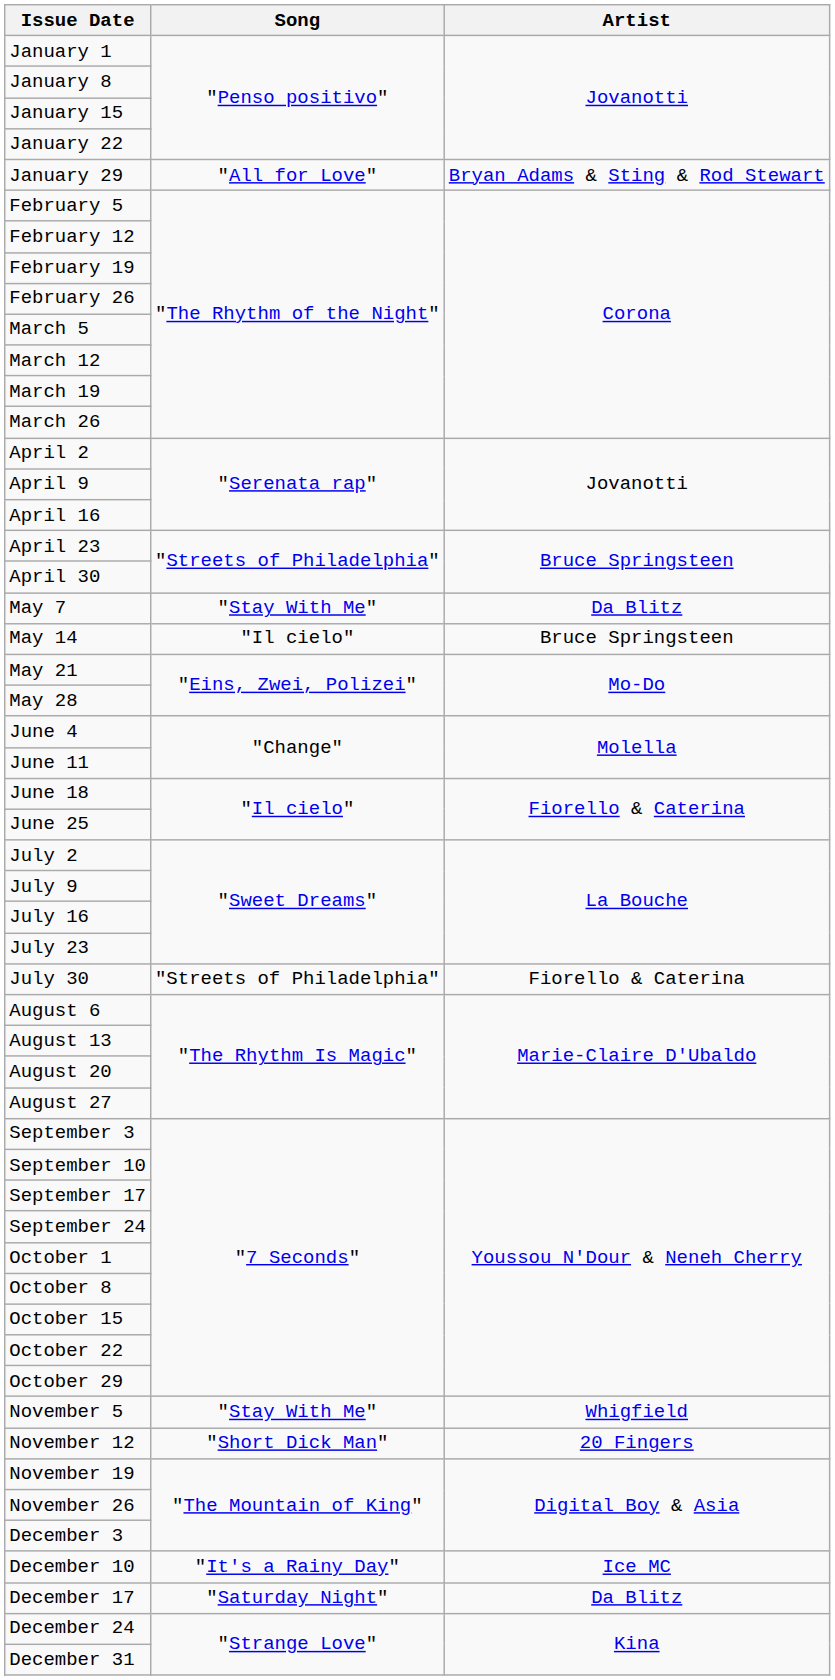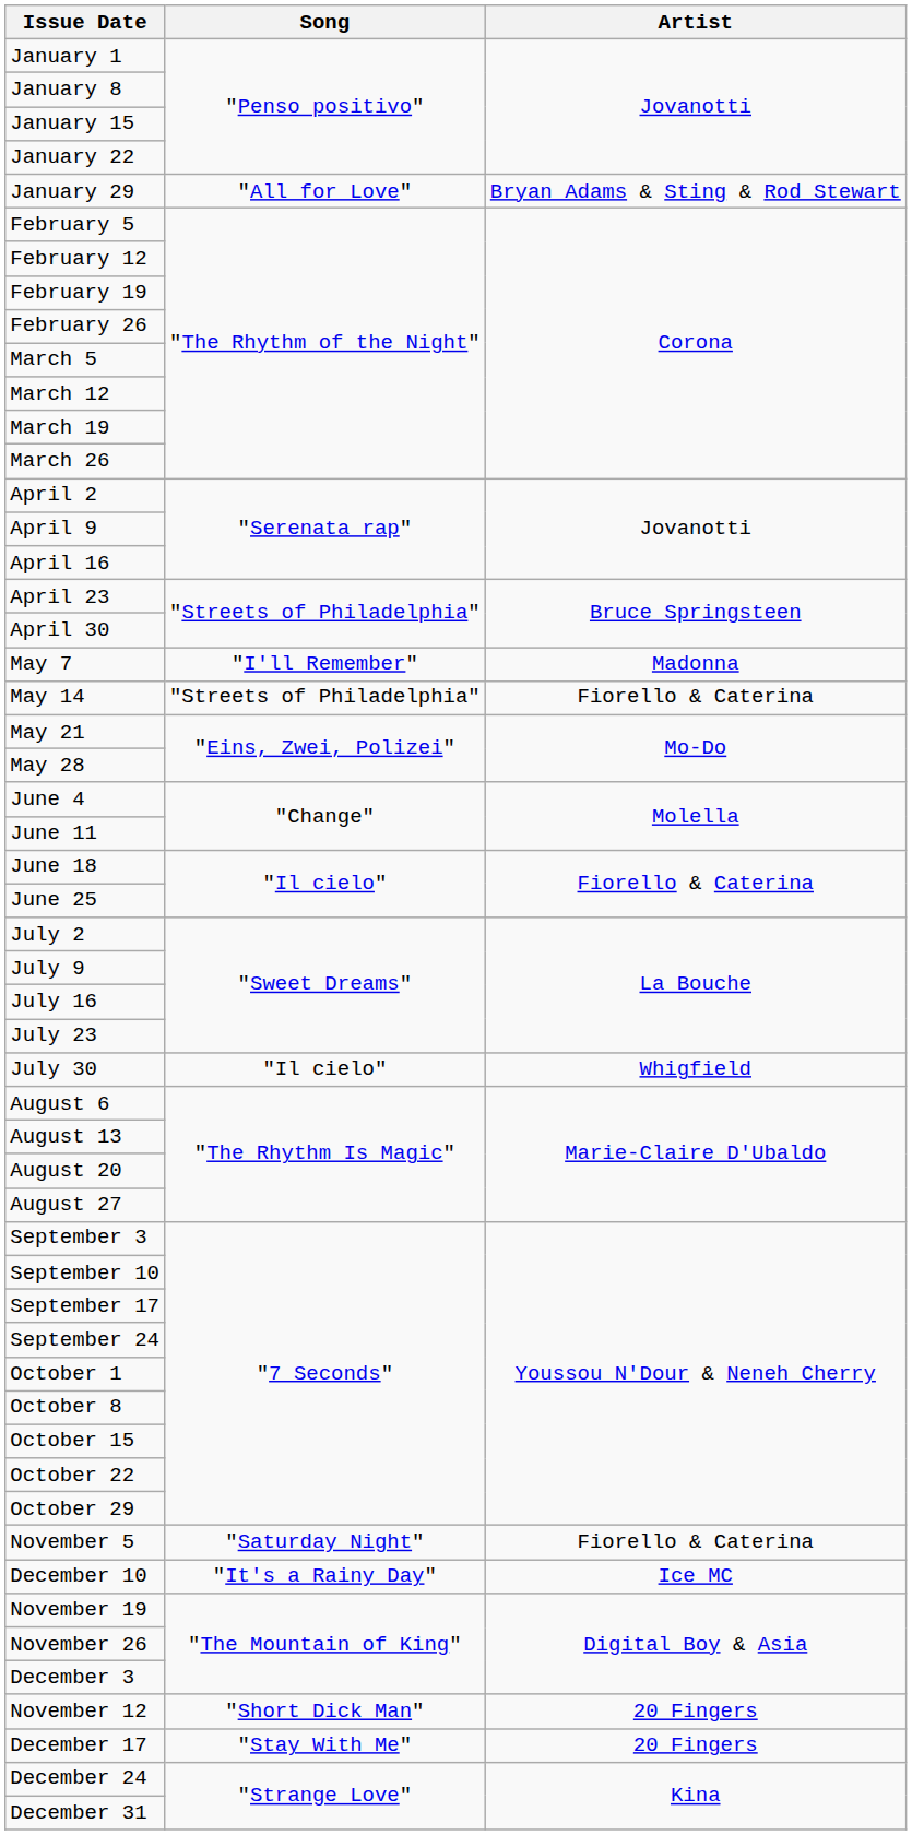 <table class="wikitable">
 <tr>
 <th>Issue Date</th>
 <th>Song</th>
 <th>Artist</th>
 </tr>
 <tr>
 <td>January 1</td>
 <td align="center" rowspan="4">"<a href='#'>Penso positivo</a>"</td>
 <td align="center" rowspan="4"><a href='#'>Jovanotti</a></td>
 </tr>
 <tr>
 <td>January 8</td>
 </tr>
 <tr>
 <td>January 15</td>
 </tr>
 <tr>
 <td>January 22</td>
 </tr>
 <tr>
 <td>January 29</td>
 <td align="center" rowspan="1">"<a href='#'>All for Love</a>"</td>
 <td align="center" rowspan="1"><a href='#'>Bryan Adams</a> & <a href='#'>Sting</a> & <a href='#'>Rod Stewart</a></td>
 </tr>
 <tr>
 <td>February 5</td>
 <td align="center" rowspan="8">"<a href='#'>The Rhythm of the Night</a>"</td>
 <td align="center" rowspan="8"><a href='#'>Corona</a></td>
 </tr>
 <tr>
 <td>February 12</td>
 </tr>
 <tr>
 <td>February 19</td>
 </tr>
 <tr>
 <td>February 26</td>
 </tr>
 <tr>
 <td>March 5</td>
 </tr>
 <tr>
 <td>March 12</td>
 </tr>
 <tr>
 <td>March 19</td>
 </tr>
 <tr>
 <td>March 26</td>
 </tr>
 <tr>
 <td>April 2</td>
 <td align="center" rowspan="3">"<a href='#'>Serenata rap</a>"</td>
 <td align="center" rowspan="3">Jovanotti</td>
 </tr>
 <tr>
 <td>April 9</td>
 </tr>
 <tr>
 <td>April 16</td>
 </tr>
 <tr>
 <td>April 23</td>
 <td align="center" rowspan="2">"<a href='#'>Streets of Philadelphia</a>"</td>
 <td align="center" rowspan="2"><a href='#'>Bruce Springsteen</a></td>
 </tr>
 <tr>
 <td>April 30</td>
 </tr>
 <tr>
 <td>May 7</td>
-<td align="center" rowspan="1">"<a href='#'>Stay With Me</a>"</td>
-<td align="center" rowspan="1"><a href='#'>Da Blitz</a></td>
+<td align="center" rowspan="1">"<a href='#'>I'll Remember</a>"</td>
+<td align="center" rowspan="1"><a href='#'>Madonna</a></td>
 </tr>
 <tr>
 <td>May 14</td>
-<td align="center" rowspan="1">"Il cielo"</td>
-<td align="center" rowspan="1">Bruce Springsteen</td>
+<td align="center" rowspan="1">"Streets of Philadelphia"</td>
+<td align="center" rowspan="1">Fiorello & Caterina</td>
 </tr>
 <tr>
 <td>May 21</td>
 <td align="center" rowspan="2">"<a href='#'>Eins, Zwei, Polizei</a>"</td>
 <td align="center" rowspan="2"><a href='#'>Mo-Do</a></td>
 </tr>
 <tr>
 <td>May 28</td>
 </tr>
 <tr>
 <td>June 4</td>
 <td align="center" rowspan="2">"Change"</td>
 <td align="center" rowspan="2"><a href='#'>Molella</a></td>
 </tr>
 <tr>
 <td>June 11</td>
 </tr>
 <tr>
 <td>June 18</td>
 <td align="center" rowspan="2">"<a href='#'>Il cielo</a>"</td>
 <td align="center" rowspan="2"><a href='#'>Fiorello</a> & <a href='#'>Caterina</a></td>
 </tr>
 <tr>
 <td>June 25</td>
 </tr>
 <tr>
 <td>July 2</td>
 <td align="center" rowspan="4">"<a href='#'>Sweet Dreams</a>"</td>
 <td align="center" rowspan="4"><a href='#'>La Bouche</a></td>
 </tr>
 <tr>
 <td>July 9</td>
 </tr>
 <tr>
 <td>July 16</td>
 </tr>
 <tr>
 <td>July 23</td>
 </tr>
 <tr>
 <td>July 30</td>
-<td align="center" rowspan="1">"Streets of Philadelphia"</td>
-<td align="center" rowspan="1">Fiorello & Caterina</td>
+<td align="center" rowspan="1">"Il cielo"</td>
+<td align="center" rowspan="1"><a href='#'>Whigfield</a></td>
 </tr>
 <tr>
 <td>August 6</td>
 <td align="center" rowspan="4">"<a href='#'>The Rhythm Is Magic</a>"</td>
 <td align="center" rowspan="4"><a href='#'>Marie-Claire D'Ubaldo</a></td>
 </tr>
 <tr>
 <td>August 13</td>
 </tr>
 <tr>
 <td>August 20</td>
 </tr>
 <tr>
 <td>August 27</td>
 </tr>
 <tr>
 <td>September 3</td>
 <td align="center" rowspan="9">"<a href='#'>7 Seconds</a>"</td>
 <td align="center" rowspan="9"><a href='#'>Youssou N'Dour</a> & <a href='#'>Neneh Cherry</a></td>
 </tr>
 <tr>
 <td>September 10</td>
 </tr>
 <tr>
 <td>September 17</td>
 </tr>
 <tr>
 <td>September 24</td>
 </tr>
 <tr>
 <td>October 1</td>
 </tr>
 <tr>
 <td>October 8</td>
 </tr>
 <tr>
 <td>October 15</td>
 </tr>
 <tr>
 <td>October 22</td>
 </tr>
 <tr>
 <td>October 29</td>
 </tr>
 <tr>
 <td>November 5</td>
-<td align="center" rowspan="1">"<a href='#'>Stay With Me</a>"</td>
-<td align="center" rowspan="1"><a href='#'>Whigfield</a></td>
+<td align="center" rowspan="1">"<a href='#'>Saturday Night</a>"</td>
+<td align="center" rowspan="1">Fiorello & Caterina</td>
 </tr>
 <tr>
-<td>November 12</td>
-<td align="center" rowspan="1">"<a href='#'>Short Dick Man</a>"</td>
-<td align="center" rowspan="1"><a href='#'>20 Fingers</a></td>
+<td>December 10</td>
+<td align="center" rowspan="1">"<a href='#'>It's a Rainy Day</a>"</td>
+<td align="center" rowspan="1"><a href='#'>Ice MC</a></td>
 </tr>
 <tr>
 <td>November 19</td>
 <td align="center" rowspan="3">"<a href='#'>The Mountain of King</a>"</td>
 <td align="center" rowspan="3"><a href='#'>Digital Boy</a> & <a href='#'>Asia</a></td>
 </tr>
 <tr>
 <td>November 26</td>
 </tr>
 <tr>
 <td>December 3</td>
 </tr>
 <tr>
-<td>December 10</td>
-<td align="center" rowspan="1">"<a href='#'>It's a Rainy Day</a>"</td>
-<td align="center" rowspan="1"><a href='#'>Ice MC</a></td>
+<td>November 12</td>
+<td align="center" rowspan="1">"<a href='#'>Short Dick Man</a>"</td>
+<td align="center" rowspan="1"><a href='#'>20 Fingers</a></td>
 </tr>
 <tr>
 <td>December 17</td>
-<td align="center" rowspan="1">"<a href='#'>Saturday Night</a>"</td>
-<td align="center" rowspan="1"><a href='#'>Da Blitz</a></td>
+<td align="center" rowspan="1">"<a href='#'>Stay With Me</a>"</td>
+<td align="center" rowspan="1"><a href='#'>20 Fingers</a></td>
 </tr>
 <tr>
 <td>December 24</td>
 <td align="center" rowspan="2">"<a href='#'>Strange Love</a>"</td>
 <td align="center" rowspan="2"><a href='#'>Kina</a></td>
 </tr>
 <tr>
 <td>December 31</td>
 </tr>
 </table>
